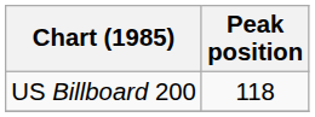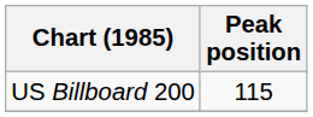 <table class="wikitable sortable">
 <tr>
 <th>Chart (1985)</th>
 <th>Peak<br>position</th>
 </tr>
 <tr>
 <td>US <em>Billboard</em> 200</td>
-<td align="center">118</td>
+<td align="center">115</td>
 </tr>
 <tr>
 </tr>
 </table>
